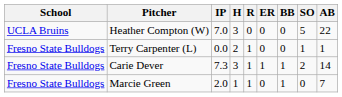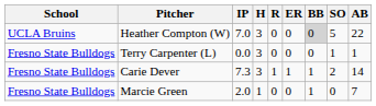 <table class="wikitable">
 <tr>
 <th>School</th>
 <th>Pitcher</th>
 <th>IP</th>
 <th>H</th>
 <th>R</th>
 <th>ER</th>
 <th>BB</th>
 <th>SO</th>
 <th>AB</th>
 </tr>
 <tr>
 <td><a href='#'>UCLA Bruins</a></td>
 <td>Heather Compton (W)</td>
 <td>7.0</td>
 <td>3</td>
 <td>0</td>
 <td>0</td>
-<td>0</td>
+<td style="background: lightgrey;">0</td>
 <td>5</td>
 <td>22</td>
 </tr>
 <tr>
 <td><a href='#'>Fresno State Bulldogs</a></td>
 <td>Terry Carpenter (L)</td>
 <td>0.0</td>
-<td>2</td>
-<td>1</td>
+<td>3</td>
+<td>0</td>
 <td>0</td>
 <td>0</td>
 <td>1</td>
 <td>1</td>
 </tr>
 <tr>
 <td><a href='#'>Fresno State Bulldogs</a></td>
 <td>Carie Dever</td>
 <td>7.3</td>
 <td>3</td>
 <td>1</td>
 <td>1</td>
 <td>1</td>
 <td>2</td>
 <td>14</td>
 </tr>
 <tr>
 <td><a href='#'>Fresno State Bulldogs</a></td>
 <td>Marcie Green</td>
 <td>2.0</td>
 <td>1</td>
-<td>1</td>
+<td>0</td>
 <td>0</td>
 <td>1</td>
 <td>0</td>
 <td>7</td>
 </tr>
 </table>
